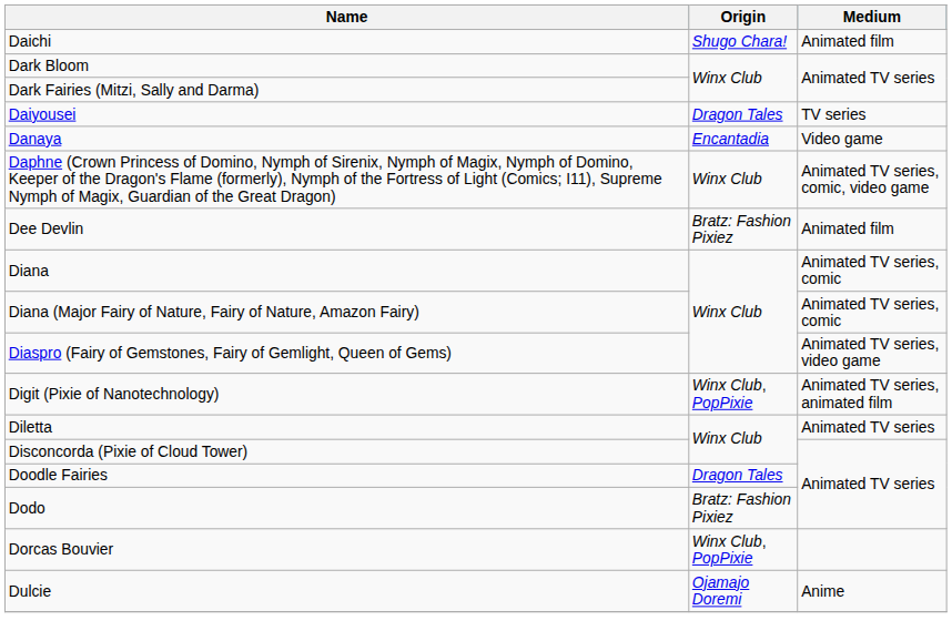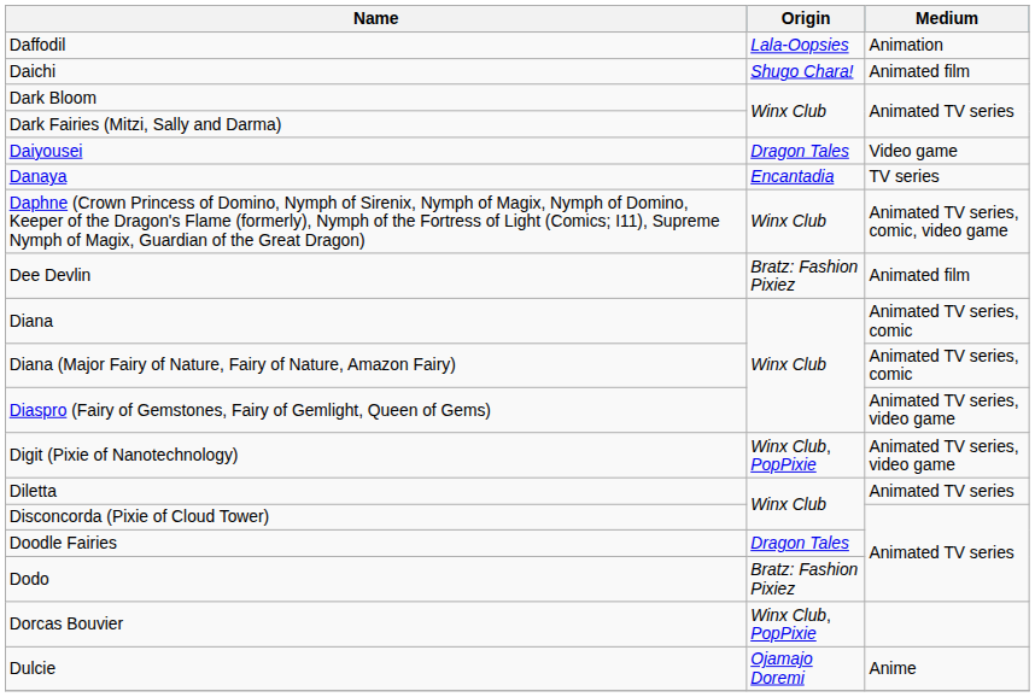 <table class="wikitable sortable" style="width:70%; font-size:90%;">
 <tr style="background:#115a6c;">
 <th>Name</th>
 <th>Origin</th>
 <th>Medium</th>
+</tr>
+<tr>
+<td>Daffodil</td>
+<td><em><a href='#'>Lala-Oopsies</a></em></td>
+<td>Animation</td>
 </tr>
 <tr>
 <td>Daichi</td>
 <td><em><a href='#'>Shugo Chara!</a></em></td>
 <td>Animated film</td>
 </tr>
 <tr>
 <td>Dark Bloom</td>
 <td rowspan="2"><em>Winx Club</em></td>
 <td rowspan="2">Animated TV series</td>
 </tr>
 <tr>
 <td>Dark Fairies (Mitzi, Sally and Darma)</td>
 </tr>
 <tr>
 <td><a href='#'>Daiyousei</a></td>
 <td><em><a href='#'>Dragon Tales</a></em></td>
-<td>TV series</td>
+<td>Video game</td>
 </tr>
 <tr>
 <td><a href='#'>Danaya</a></td>
 <td><em><a href='#'>Encantadia</a></em></td>
-<td>Video game</td>
+<td>TV series</td>
 </tr>
 <tr>
 <td><a href='#'>Daphne</a> (Crown Princess of Domino, Nymph of Sirenix, Nymph of Magix, Nymph of Domino, Keeper of the Dragon's Flame (formerly), Nymph of the Fortress of Light (Comics; I11), Supreme Nymph of Magix, Guardian of the Great Dragon)</td>
 <td><em>Winx Club</em></td>
 <td>Animated TV series, comic, video game</td>
 </tr>
 <tr>
 <td>Dee Devlin</td>
 <td><em>Bratz: Fashion Pixiez</em></td>
 <td>Animated film</td>
 </tr>
 <tr>
 <td>Diana</td>
 <td rowspan="3"><em>Winx Club</em></td>
 <td>Animated TV series, comic</td>
 </tr>
 <tr>
 <td>Diana (Major Fairy of Nature, Fairy of Nature, Amazon Fairy)</td>
 <td>Animated TV series, comic</td>
 </tr>
 <tr>
 <td><a href='#'>Diaspro</a> (Fairy of Gemstones, Fairy of Gemlight, Queen of Gems)</td>
 <td>Animated TV series, video game</td>
 </tr>
 <tr>
 <td>Digit (Pixie of Nanotechnology)</td>
 <td><em>Winx Club</em>, <em><a href='#'>PopPixie</a></em></td>
-<td>Animated TV series, animated film</td>
+<td>Animated TV series, video game</td>
 </tr>
 <tr>
 <td>Diletta</td>
 <td rowspan="2"><em>Winx Club</em></td>
 <td>Animated TV series</td>
 </tr>
 <tr>
 <td>Disconcorda (Pixie of Cloud Tower)</td>
 <td rowspan="3">Animated TV series</td>
 </tr>
 <tr>
 <td>Doodle Fairies</td>
 <td><em><a href='#'>Dragon Tales</a></em></td>
 </tr>
 <tr of>
 <td>Dodo</td>
 <td><em>Bratz: Fashion Pixiez</em></td>
 </tr>
 <tr>
 <td>Dorcas Bouvier</td>
 <td><em>Winx Club</em>, <em><a href='#'>PopPixie</a></em></td>
 <td></td>
 </tr>
 <tr>
 <td>Dulcie</td>
 <td><em><a href='#'>Ojamajo Doremi</a></em></td>
 <td>Anime</td>
 </tr>
 <tr>
 </tr>
 </table>
